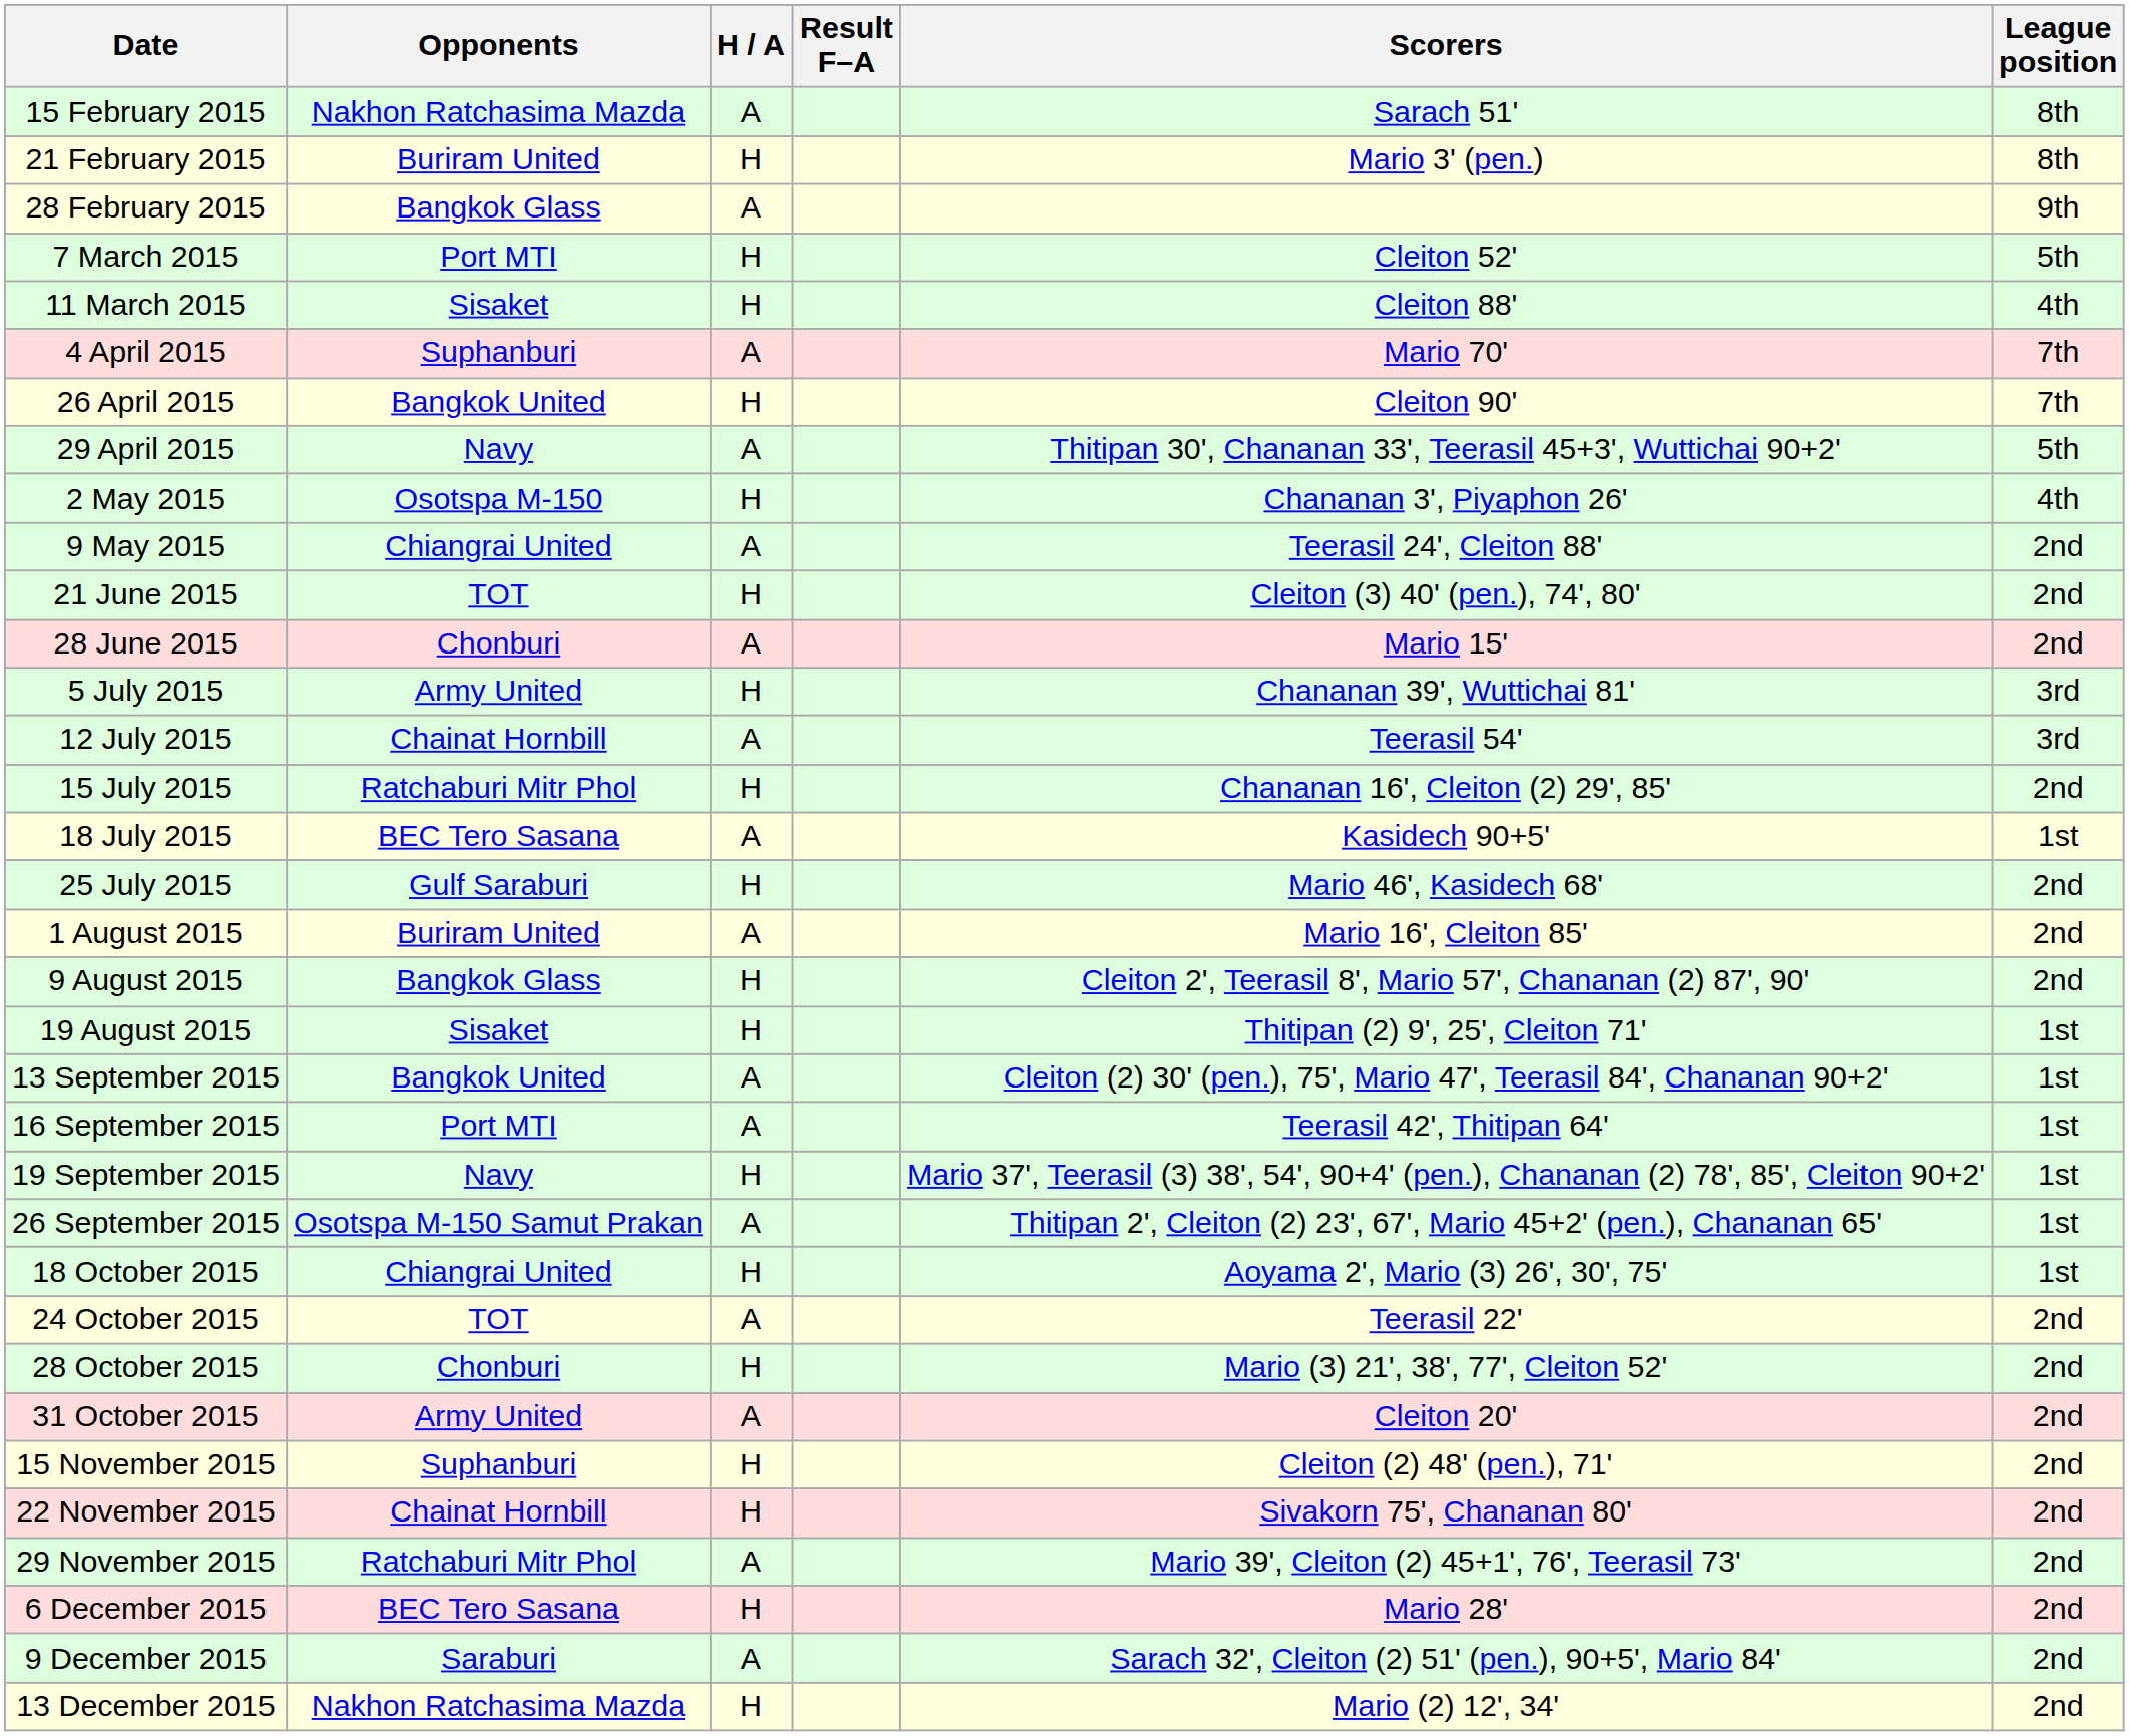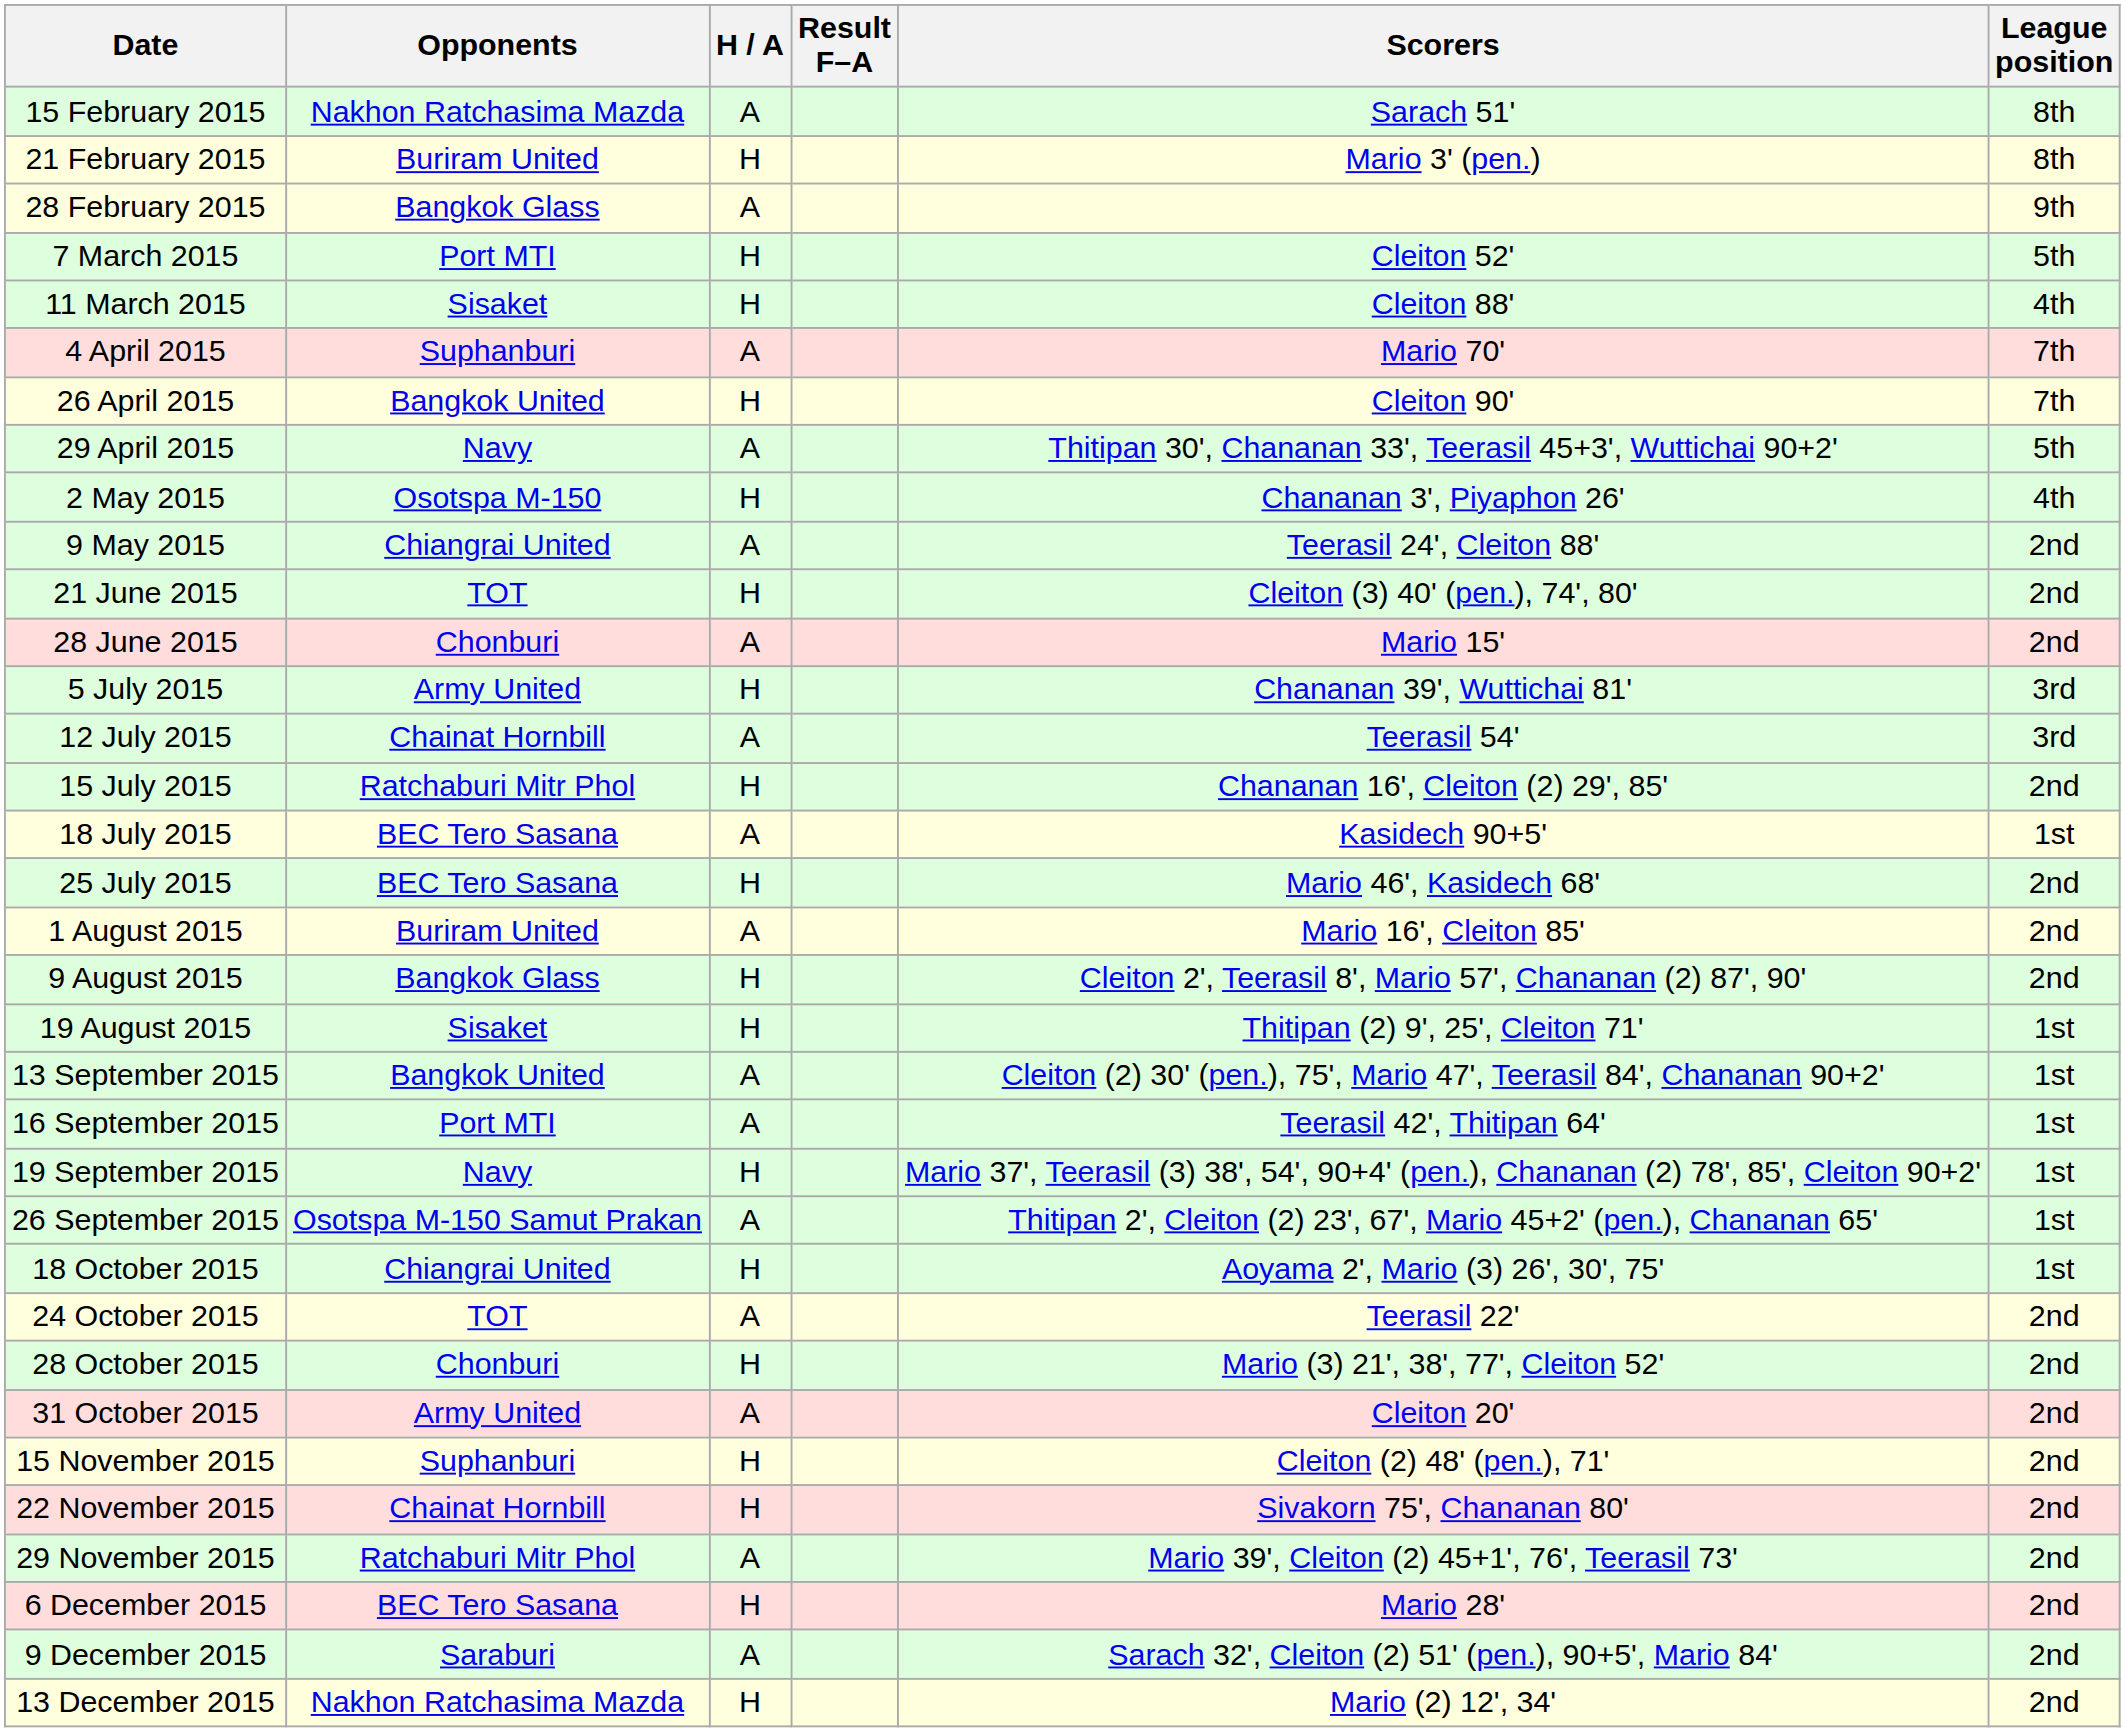 <table class="wikitable" style="text-align:center">
 <tr>
 <th>Date</th>
 <th>Opponents</th>
 <th>H / A</th>
 <th>Result<br>F–A</th>
 <th>Scorers</th>
 <th>League<br>position</th>
 </tr>
 <tr bgcolor="#ddffdd">
 <td>15 February 2015</td>
 <td><a href='#'>Nakhon Ratchasima Mazda</a></td>
 <td>A</td>
 <td><br></td>
 <td><a href='#'>Sarach</a> 51'</td>
 <td>8th</td>
 </tr>
 <tr bgcolor="#ffffdd">
 <td>21 February 2015</td>
 <td><a href='#'>Buriram United</a></td>
 <td>H</td>
 <td><br></td>
 <td><a href='#'>Mario</a> 3' (<a href='#'>pen.</a>)</td>
 <td>8th</td>
 </tr>
 <tr bgcolor="#ffffdd">
 <td>28 February 2015</td>
 <td><a href='#'>Bangkok Glass</a></td>
 <td>A</td>
 <td><br></td>
 <td></td>
 <td>9th</td>
 </tr>
 <tr bgcolor="#ddffdd">
 <td>7 March 2015</td>
 <td><a href='#'>Port MTI</a></td>
 <td>H</td>
 <td><br></td>
 <td><a href='#'>Cleiton</a> 52'</td>
 <td>5th</td>
 </tr>
 <tr bgcolor="#ddffdd">
 <td>11 March 2015</td>
 <td><a href='#'>Sisaket</a></td>
 <td>H</td>
 <td><br></td>
 <td><a href='#'>Cleiton</a> 88'</td>
 <td>4th</td>
 </tr>
 <tr bgcolor="#ffdddd">
 <td>4 April 2015</td>
 <td><a href='#'>Suphanburi</a></td>
 <td>A</td>
 <td><br></td>
 <td><a href='#'>Mario</a> 70'</td>
 <td>7th</td>
 </tr>
 <tr bgcolor="#ffffdd">
 <td>26 April 2015</td>
 <td><a href='#'>Bangkok United</a></td>
 <td>H</td>
 <td><br></td>
 <td><a href='#'>Cleiton</a> 90'</td>
 <td>7th</td>
 </tr>
 <tr bgcolor="#ddffdd">
 <td>29 April 2015</td>
 <td><a href='#'>Navy</a></td>
 <td>A</td>
 <td><br></td>
 <td><a href='#'>Thitipan</a> 30', <a href='#'>Chananan</a> 33', <a href='#'>Teerasil</a> 45+3', <a href='#'>Wuttichai</a> 90+2'</td>
 <td>5th</td>
 </tr>
 <tr bgcolor="#ddffdd">
 <td>2 May 2015</td>
 <td><a href='#'>Osotspa M-150</a></td>
 <td>H</td>
 <td><br></td>
 <td><a href='#'>Chananan</a> 3', <a href='#'>Piyaphon</a> 26'</td>
 <td>4th</td>
 </tr>
 <tr bgcolor="#ddffdd">
 <td>9 May 2015</td>
 <td><a href='#'>Chiangrai United</a></td>
 <td>A</td>
 <td><br></td>
 <td><a href='#'>Teerasil</a> 24', <a href='#'>Cleiton</a> 88'</td>
 <td>2nd</td>
 </tr>
 <tr bgcolor="#ddffdd">
 <td>21 June 2015</td>
 <td><a href='#'>TOT</a></td>
 <td>H</td>
 <td><br></td>
 <td><a href='#'>Cleiton</a> (3) 40' (<a href='#'>pen.</a>), 74', 80'</td>
 <td>2nd</td>
 </tr>
 <tr bgcolor="#ffdddd">
 <td>28 June 2015</td>
 <td><a href='#'>Chonburi</a></td>
 <td>A</td>
 <td><br></td>
 <td><a href='#'>Mario</a> 15'</td>
 <td>2nd</td>
 </tr>
 <tr bgcolor="#ddffdd">
 <td>5 July 2015</td>
 <td><a href='#'>Army United</a></td>
 <td>H</td>
 <td><br></td>
 <td><a href='#'>Chananan</a> 39', <a href='#'>Wuttichai</a> 81'</td>
 <td>3rd</td>
 </tr>
 <tr bgcolor="#ddffdd">
 <td>12 July 2015</td>
 <td><a href='#'>Chainat Hornbill</a></td>
 <td>A</td>
 <td><br></td>
 <td><a href='#'>Teerasil</a> 54'</td>
 <td>3rd</td>
 </tr>
 <tr bgcolor="#ddffdd">
 <td>15 July 2015</td>
 <td><a href='#'>Ratchaburi Mitr Phol</a></td>
 <td>H</td>
 <td><br></td>
 <td><a href='#'>Chananan</a> 16', <a href='#'>Cleiton</a> (2) 29', 85'</td>
 <td>2nd</td>
 </tr>
 <tr bgcolor="#ffffdd">
 <td>18 July 2015</td>
 <td><a href='#'>BEC Tero Sasana</a></td>
 <td>A</td>
 <td><br></td>
 <td><a href='#'>Kasidech</a> 90+5'</td>
 <td>1st</td>
 </tr>
 <tr bgcolor="#ddffdd">
 <td>25 July 2015</td>
-<td><a href='#'>Gulf Saraburi</a></td>
+<td><a href='#'>BEC Tero Sasana</a></td>
 <td>H</td>
 <td><br></td>
 <td><a href='#'>Mario</a> 46', <a href='#'>Kasidech</a> 68'</td>
 <td>2nd</td>
 </tr>
 <tr bgcolor="#ffffdd">
 <td>1 August 2015</td>
 <td><a href='#'>Buriram United</a></td>
 <td>A</td>
 <td><br></td>
 <td><a href='#'>Mario</a> 16', <a href='#'>Cleiton</a> 85'</td>
 <td>2nd</td>
 </tr>
 <tr bgcolor="#ddffdd">
 <td>9 August 2015</td>
 <td><a href='#'>Bangkok Glass</a></td>
 <td>H</td>
 <td><br></td>
 <td><a href='#'>Cleiton</a> 2', <a href='#'>Teerasil</a> 8', <a href='#'>Mario</a> 57', <a href='#'>Chananan</a> (2) 87', 90'</td>
 <td>2nd</td>
 </tr>
 <tr bgcolor="#ddffdd">
 <td>19 August 2015</td>
 <td><a href='#'>Sisaket</a></td>
 <td>H</td>
 <td><br></td>
 <td><a href='#'>Thitipan</a> (2) 9', 25', <a href='#'>Cleiton</a> 71'</td>
 <td>1st</td>
 </tr>
 <tr bgcolor="#ddffdd">
 <td>13 September 2015</td>
 <td><a href='#'>Bangkok United</a></td>
 <td>A</td>
 <td><br></td>
 <td><a href='#'>Cleiton</a> (2) 30' (<a href='#'>pen.</a>), 75', <a href='#'>Mario</a> 47', <a href='#'>Teerasil</a> 84', <a href='#'>Chananan</a> 90+2'</td>
 <td>1st</td>
 </tr>
 <tr bgcolor="#ddffdd">
 <td>16 September 2015</td>
 <td><a href='#'>Port MTI</a></td>
 <td>A</td>
 <td><br></td>
 <td><a href='#'>Teerasil</a> 42', <a href='#'>Thitipan</a> 64'</td>
 <td>1st</td>
 </tr>
 <tr bgcolor="#ddffdd">
 <td>19 September 2015</td>
 <td><a href='#'>Navy</a></td>
 <td>H</td>
 <td><br></td>
 <td><a href='#'>Mario</a> 37', <a href='#'>Teerasil</a> (3) 38', 54', 90+4' (<a href='#'>pen.</a>), <a href='#'>Chananan</a> (2) 78', 85', <a href='#'>Cleiton</a> 90+2'</td>
 <td>1st</td>
 </tr>
 <tr bgcolor="#ddffdd">
 <td>26 September 2015</td>
 <td><a href='#'>Osotspa M-150 Samut Prakan</a></td>
 <td>A</td>
 <td><br></td>
 <td><a href='#'>Thitipan</a> 2', <a href='#'>Cleiton</a> (2) 23', 67', <a href='#'>Mario</a> 45+2' (<a href='#'>pen.</a>), <a href='#'>Chananan</a> 65'</td>
 <td>1st</td>
 </tr>
 <tr bgcolor="#ddffdd">
 <td>18 October 2015</td>
 <td><a href='#'>Chiangrai United</a></td>
 <td>H</td>
 <td><br></td>
 <td><a href='#'>Aoyama</a> 2', <a href='#'>Mario</a> (3) 26', 30', 75'</td>
 <td>1st</td>
 </tr>
 <tr bgcolor="#ffffdd">
 <td>24 October 2015</td>
 <td><a href='#'>TOT</a></td>
 <td>A</td>
 <td><br></td>
 <td><a href='#'>Teerasil</a> 22'</td>
 <td>2nd</td>
 </tr>
 <tr bgcolor="#ddffdd">
 <td>28 October 2015</td>
 <td><a href='#'>Chonburi</a></td>
 <td>H</td>
 <td><br></td>
 <td><a href='#'>Mario</a> (3) 21', 38', 77', <a href='#'>Cleiton</a> 52'</td>
 <td>2nd</td>
 </tr>
 <tr bgcolor="#ffdddd">
 <td>31 October 2015</td>
 <td><a href='#'>Army United</a></td>
 <td>A</td>
 <td><br></td>
 <td><a href='#'>Cleiton</a> 20'</td>
 <td>2nd</td>
 </tr>
 <tr bgcolor="#ffffdd">
 <td>15 November 2015</td>
 <td><a href='#'>Suphanburi</a></td>
 <td>H</td>
 <td><br></td>
 <td><a href='#'>Cleiton</a> (2) 48' (<a href='#'>pen.</a>), 71'</td>
 <td>2nd</td>
 </tr>
 <tr bgcolor="#ffdddd">
 <td>22 November 2015</td>
 <td><a href='#'>Chainat Hornbill</a></td>
 <td>H</td>
 <td><br></td>
 <td><a href='#'>Sivakorn</a> 75', <a href='#'>Chananan</a> 80'</td>
 <td>2nd</td>
 </tr>
 <tr bgcolor="#ddffdd">
 <td>29 November 2015</td>
 <td><a href='#'>Ratchaburi Mitr Phol</a></td>
 <td>A</td>
 <td><br></td>
 <td><a href='#'>Mario</a> 39', <a href='#'>Cleiton</a> (2) 45+1', 76', <a href='#'>Teerasil</a> 73'</td>
 <td>2nd</td>
 </tr>
 <tr bgcolor="#ffdddd">
 <td>6 December 2015</td>
 <td><a href='#'>BEC Tero Sasana</a></td>
 <td>H</td>
 <td><br></td>
 <td><a href='#'>Mario</a> 28'</td>
 <td>2nd</td>
 </tr>
 <tr bgcolor="#ddffdd">
 <td>9 December 2015</td>
 <td><a href='#'>Saraburi</a></td>
 <td>A</td>
 <td><br></td>
 <td><a href='#'>Sarach</a> 32', <a href='#'>Cleiton</a> (2) 51' (<a href='#'>pen.</a>), 90+5', <a href='#'>Mario</a> 84'</td>
 <td>2nd</td>
 </tr>
 <tr bgcolor="#ffffdd">
 <td>13 December 2015</td>
 <td><a href='#'>Nakhon Ratchasima Mazda</a></td>
 <td>H</td>
 <td><br></td>
 <td><a href='#'>Mario</a> (2) 12', 34'</td>
 <td>2nd</td>
 </tr>
 </table>
